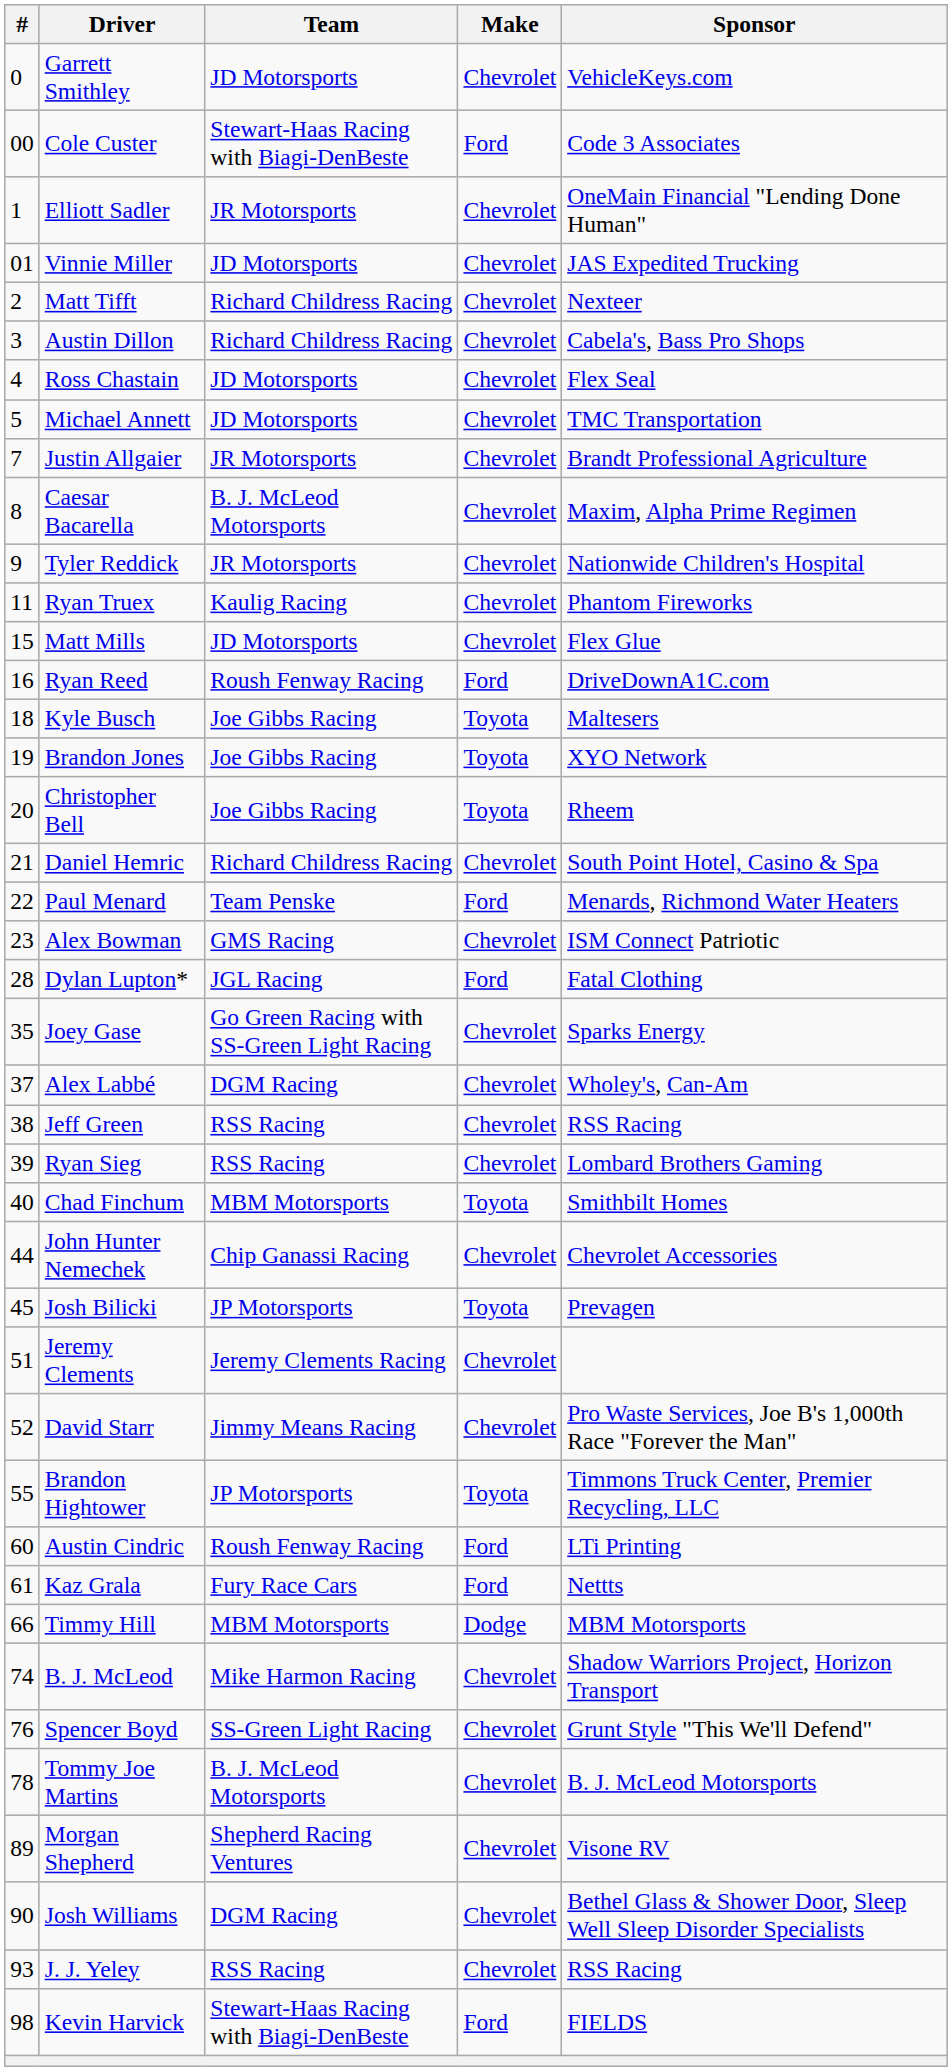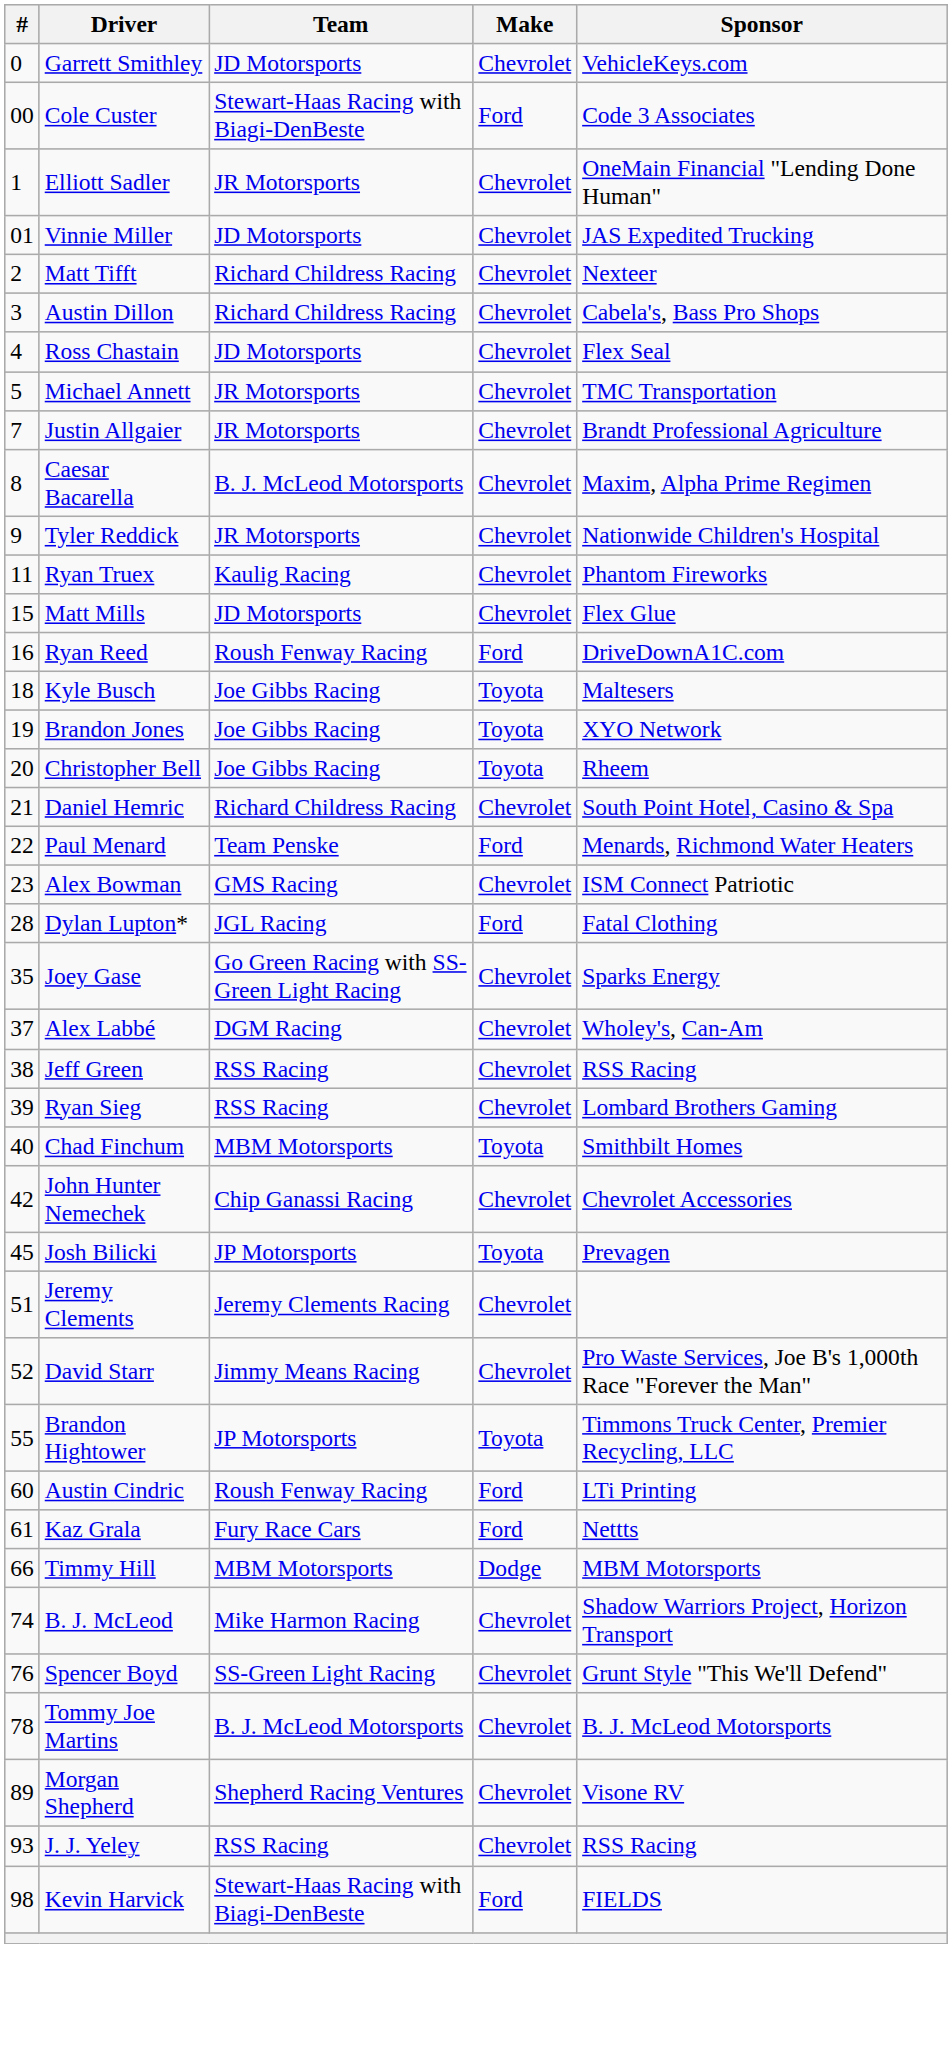 <table class="wikitable" style="font-size:95%">
 <tr>
 <th>#</th>
 <th>Driver</th>
 <th>Team</th>
 <th>Make</th>
 <th>Sponsor</th>
 </tr>
 <tr>
 <td>0</td>
 <td><a href='#'>Garrett Smithley</a></td>
 <td><a href='#'>JD Motorsports</a></td>
 <td><a href='#'>Chevrolet</a></td>
 <td><a href='#'>VehicleKeys.com</a></td>
 </tr>
 <tr>
 <td>00</td>
 <td><a href='#'>Cole Custer</a></td>
 <td><a href='#'>Stewart-Haas Racing</a> with <a href='#'>Biagi-DenBeste</a></td>
 <td><a href='#'>Ford</a></td>
 <td><a href='#'>Code 3 Associates</a></td>
 </tr>
 <tr>
 <td>1</td>
 <td><a href='#'>Elliott Sadler</a></td>
 <td><a href='#'>JR Motorsports</a></td>
 <td><a href='#'>Chevrolet</a></td>
 <td><a href='#'>OneMain Financial</a> "Lending Done Human"</td>
 </tr>
 <tr>
 <td>01</td>
 <td><a href='#'>Vinnie Miller</a></td>
 <td><a href='#'>JD Motorsports</a></td>
 <td><a href='#'>Chevrolet</a></td>
 <td><a href='#'>JAS Expedited Trucking</a></td>
 </tr>
 <tr>
 <td>2</td>
 <td><a href='#'>Matt Tifft</a></td>
 <td><a href='#'>Richard Childress Racing</a></td>
 <td><a href='#'>Chevrolet</a></td>
 <td><a href='#'>Nexteer</a></td>
 </tr>
 <tr>
 <td>3</td>
 <td><a href='#'>Austin Dillon</a></td>
 <td><a href='#'>Richard Childress Racing</a></td>
 <td><a href='#'>Chevrolet</a></td>
 <td><a href='#'>Cabela's</a>, <a href='#'>Bass Pro Shops</a></td>
 </tr>
 <tr>
 <td>4</td>
 <td><a href='#'>Ross Chastain</a></td>
 <td><a href='#'>JD Motorsports</a></td>
 <td><a href='#'>Chevrolet</a></td>
 <td><a href='#'>Flex Seal</a></td>
 </tr>
 <tr>
 <td>5</td>
 <td><a href='#'>Michael Annett</a></td>
-<td><a href='#'>JD Motorsports</a></td>
+<td><a href='#'>JR Motorsports</a></td>
 <td><a href='#'>Chevrolet</a></td>
 <td><a href='#'>TMC Transportation</a></td>
 </tr>
 <tr>
 <td>7</td>
 <td><a href='#'>Justin Allgaier</a></td>
 <td><a href='#'>JR Motorsports</a></td>
 <td><a href='#'>Chevrolet</a></td>
 <td><a href='#'>Brandt Professional Agriculture</a></td>
 </tr>
 <tr>
 <td>8</td>
 <td><a href='#'>Caesar Bacarella</a></td>
 <td><a href='#'>B. J. McLeod Motorsports</a></td>
 <td><a href='#'>Chevrolet</a></td>
 <td><a href='#'>Maxim</a>, <a href='#'>Alpha Prime Regimen</a></td>
 </tr>
 <tr>
 <td>9</td>
 <td><a href='#'>Tyler Reddick</a></td>
 <td><a href='#'>JR Motorsports</a></td>
 <td><a href='#'>Chevrolet</a></td>
 <td><a href='#'>Nationwide Children's Hospital</a></td>
 </tr>
 <tr>
 <td>11</td>
 <td><a href='#'>Ryan Truex</a></td>
 <td><a href='#'>Kaulig Racing</a></td>
 <td><a href='#'>Chevrolet</a></td>
 <td><a href='#'>Phantom Fireworks</a></td>
 </tr>
 <tr>
 <td>15</td>
 <td><a href='#'>Matt Mills</a></td>
 <td><a href='#'>JD Motorsports</a></td>
 <td><a href='#'>Chevrolet</a></td>
 <td><a href='#'>Flex Glue</a></td>
 </tr>
 <tr>
 <td>16</td>
 <td><a href='#'>Ryan Reed</a></td>
 <td><a href='#'>Roush Fenway Racing</a></td>
 <td><a href='#'>Ford</a></td>
 <td><a href='#'>DriveDownA1C.com</a></td>
 </tr>
 <tr>
 <td>18</td>
 <td><a href='#'>Kyle Busch</a></td>
 <td><a href='#'>Joe Gibbs Racing</a></td>
 <td><a href='#'>Toyota</a></td>
 <td><a href='#'>Maltesers</a></td>
 </tr>
 <tr>
 <td>19</td>
 <td><a href='#'>Brandon Jones</a></td>
 <td><a href='#'>Joe Gibbs Racing</a></td>
 <td><a href='#'>Toyota</a></td>
 <td><a href='#'>XYO Network</a></td>
 </tr>
 <tr>
 <td>20</td>
 <td><a href='#'>Christopher Bell</a></td>
 <td><a href='#'>Joe Gibbs Racing</a></td>
 <td><a href='#'>Toyota</a></td>
 <td><a href='#'>Rheem</a></td>
 </tr>
 <tr>
 <td>21</td>
 <td><a href='#'>Daniel Hemric</a></td>
 <td><a href='#'>Richard Childress Racing</a></td>
 <td><a href='#'>Chevrolet</a></td>
 <td><a href='#'>South Point Hotel, Casino & Spa</a></td>
 </tr>
 <tr>
 <td>22</td>
 <td><a href='#'>Paul Menard</a></td>
 <td><a href='#'>Team Penske</a></td>
 <td><a href='#'>Ford</a></td>
 <td><a href='#'>Menards</a>, <a href='#'>Richmond Water Heaters</a></td>
 </tr>
 <tr>
 <td>23</td>
 <td><a href='#'>Alex Bowman</a></td>
 <td><a href='#'>GMS Racing</a></td>
 <td><a href='#'>Chevrolet</a></td>
 <td><a href='#'>ISM Connect</a> Patriotic</td>
 </tr>
 <tr>
 <td>28</td>
 <td><a href='#'>Dylan Lupton</a>*</td>
 <td><a href='#'>JGL Racing</a></td>
 <td><a href='#'>Ford</a></td>
 <td><a href='#'>Fatal Clothing</a></td>
 </tr>
 <tr>
 <td>35</td>
 <td><a href='#'>Joey Gase</a></td>
 <td><a href='#'>Go Green Racing</a> with <a href='#'>SS-Green Light Racing</a></td>
 <td><a href='#'>Chevrolet</a></td>
 <td><a href='#'>Sparks Energy</a></td>
 </tr>
 <tr>
 <td>37</td>
 <td><a href='#'>Alex Labbé</a></td>
 <td><a href='#'>DGM Racing</a></td>
 <td><a href='#'>Chevrolet</a></td>
 <td><a href='#'>Wholey's</a>, <a href='#'>Can-Am</a></td>
 </tr>
 <tr>
 <td>38</td>
 <td><a href='#'>Jeff Green</a></td>
 <td><a href='#'>RSS Racing</a></td>
 <td><a href='#'>Chevrolet</a></td>
 <td><a href='#'>RSS Racing</a></td>
 </tr>
 <tr>
 <td>39</td>
 <td><a href='#'>Ryan Sieg</a></td>
 <td><a href='#'>RSS Racing</a></td>
 <td><a href='#'>Chevrolet</a></td>
 <td><a href='#'>Lombard Brothers Gaming</a></td>
 </tr>
 <tr>
 <td>40</td>
 <td><a href='#'>Chad Finchum</a></td>
 <td><a href='#'>MBM Motorsports</a></td>
 <td><a href='#'>Toyota</a></td>
 <td><a href='#'>Smithbilt Homes</a></td>
 </tr>
 <tr>
-<td>44</td>
+<td>42</td>
 <td><a href='#'>John Hunter Nemechek</a></td>
 <td><a href='#'>Chip Ganassi Racing</a></td>
 <td><a href='#'>Chevrolet</a></td>
 <td><a href='#'>Chevrolet Accessories</a></td>
 </tr>
 <tr>
 <td>45</td>
 <td><a href='#'>Josh Bilicki</a></td>
 <td><a href='#'>JP Motorsports</a></td>
 <td><a href='#'>Toyota</a></td>
 <td><a href='#'>Prevagen</a></td>
 </tr>
 <tr>
 <td>51</td>
 <td><a href='#'>Jeremy Clements</a></td>
 <td><a href='#'>Jeremy Clements Racing</a></td>
 <td><a href='#'>Chevrolet</a></td>
 <td></td>
 </tr>
 <tr>
 <td>52</td>
 <td><a href='#'>David Starr</a></td>
 <td><a href='#'>Jimmy Means Racing</a></td>
 <td><a href='#'>Chevrolet</a></td>
 <td><a href='#'>Pro Waste Services</a>, Joe B's 1,000th Race "Forever the Man"</td>
 </tr>
 <tr>
 <td>55</td>
 <td><a href='#'>Brandon Hightower</a></td>
 <td><a href='#'>JP Motorsports</a></td>
 <td><a href='#'>Toyota</a></td>
 <td><a href='#'>Timmons Truck Center</a>, <a href='#'>Premier Recycling, LLC</a></td>
 </tr>
 <tr>
 <td>60</td>
 <td><a href='#'>Austin Cindric</a></td>
 <td><a href='#'>Roush Fenway Racing</a></td>
 <td><a href='#'>Ford</a></td>
 <td><a href='#'>LTi Printing</a></td>
 </tr>
 <tr>
 <td>61</td>
 <td><a href='#'>Kaz Grala</a></td>
 <td><a href='#'>Fury Race Cars</a></td>
 <td><a href='#'>Ford</a></td>
 <td><a href='#'>Nettts</a></td>
 </tr>
 <tr>
 <td>66</td>
 <td><a href='#'>Timmy Hill</a></td>
 <td><a href='#'>MBM Motorsports</a></td>
 <td><a href='#'>Dodge</a></td>
 <td><a href='#'>MBM Motorsports</a></td>
 </tr>
 <tr>
 <td>74</td>
 <td><a href='#'>B. J. McLeod</a></td>
 <td><a href='#'>Mike Harmon Racing</a></td>
 <td><a href='#'>Chevrolet</a></td>
 <td><a href='#'>Shadow Warriors Project</a>, <a href='#'>Horizon Transport</a></td>
 </tr>
 <tr>
 <td>76</td>
 <td><a href='#'>Spencer Boyd</a></td>
 <td><a href='#'>SS-Green Light Racing</a></td>
 <td><a href='#'>Chevrolet</a></td>
 <td><a href='#'>Grunt Style</a> "This We'll Defend"</td>
 </tr>
 <tr>
 <td>78</td>
 <td><a href='#'>Tommy Joe Martins</a></td>
 <td><a href='#'>B. J. McLeod Motorsports</a></td>
 <td><a href='#'>Chevrolet</a></td>
 <td><a href='#'>B. J. McLeod Motorsports</a></td>
 </tr>
 <tr>
 <td>89</td>
 <td><a href='#'>Morgan Shepherd</a></td>
 <td><a href='#'>Shepherd Racing Ventures</a></td>
 <td><a href='#'>Chevrolet</a></td>
 <td><a href='#'>Visone RV</a></td>
 </tr>
 <tr>
-<td>90</td>
-<td><a href='#'>Josh Williams</a></td>
-<td><a href='#'>DGM Racing</a></td>
-<td><a href='#'>Chevrolet</a></td>
-<td><a href='#'>Bethel Glass & Shower Door</a>, <a href='#'>Sleep Well Sleep Disorder Specialists</a></td>
-</tr>
-<tr>
 <td>93</td>
 <td><a href='#'>J. J. Yeley</a></td>
 <td><a href='#'>RSS Racing</a></td>
 <td><a href='#'>Chevrolet</a></td>
 <td><a href='#'>RSS Racing</a></td>
 </tr>
 <tr>
 <td>98</td>
 <td><a href='#'>Kevin Harvick</a></td>
 <td><a href='#'>Stewart-Haas Racing</a> with <a href='#'>Biagi-DenBeste</a></td>
 <td><a href='#'>Ford</a></td>
 <td><a href='#'>FIELDS</a></td>
 </tr>
 <tr>
 <th colspan="5"></th>
 </tr>
 </table>
